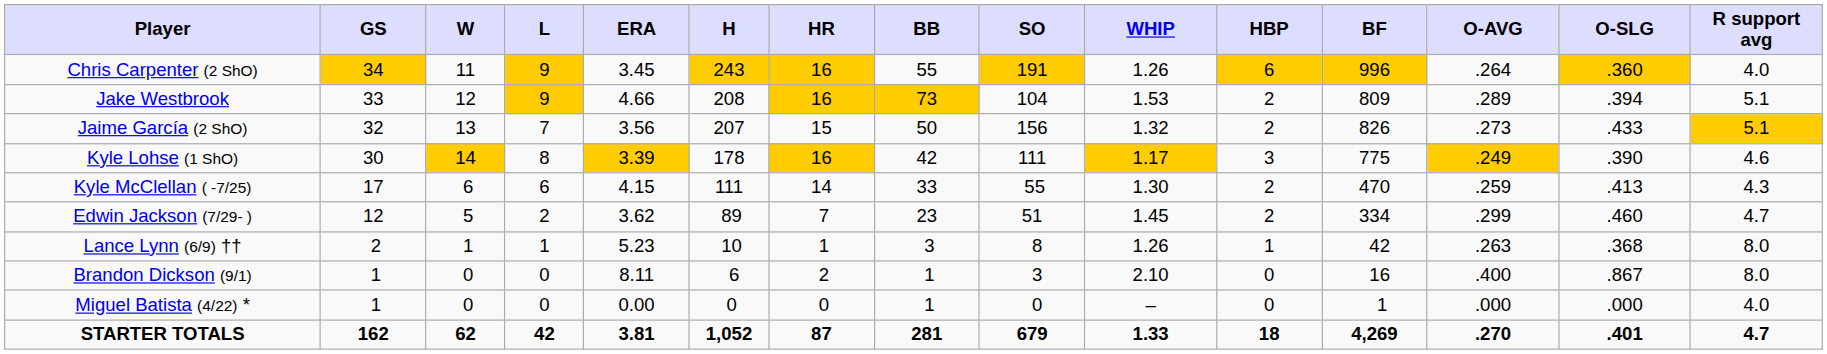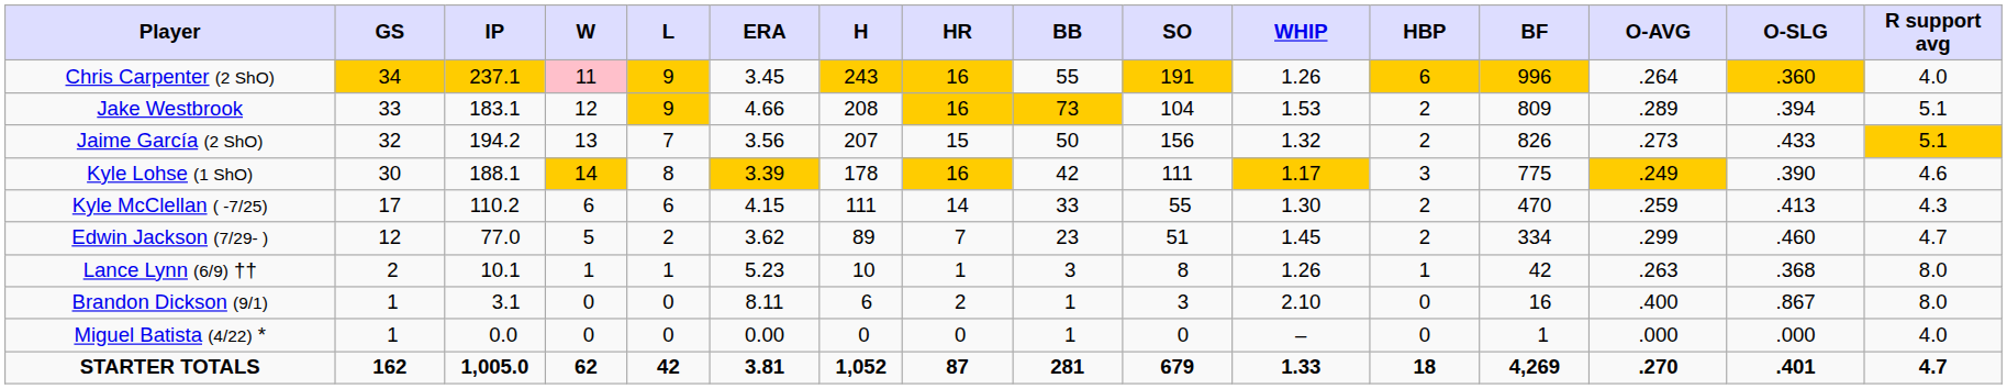 <table class="wikitable sortable">
 <tr>
 <th style="background:#ddf; width:12%;">Player</th>
 <th style="background:#ddf; width:4%;">GS</th>
+<th style="background:#ddf; width:3%;">IP</th>
 <th style="background:#ddf; width:3%;">W</th>
 <th style="background:#ddf; width:3%;">L</th>
 <th style="background:#ddf; width:4%;">ERA</th>
 <th style="background:#ddf; width:3%;">H</th>
 <th style="background:#ddf; width:4%;">HR</th>
 <th style="background:#ddf; width:4%;">BB</th>
 <th style="background:#ddf; width:4%;">SO</th>
 <th style="background:#ddf; width:5%;"><a href='#'>WHIP</a></th>
 <th style="background:#ddf; width:4%;">HBP</th>
 <th style="background:#ddf; width:4%;">BF</th>
 <th style="background:#ddf; width:5%;">O-AVG</th>
 <th style="background:#ddf; width:5%;">O-SLG</th>
 <th style="background:#ddf; width:5%;">R support avg</th>
 </tr>
 <tr style="text-align:center;">
 <td><a href='#'>Chris Carpenter</a> <small>(2 ShO)</small></td>
 <td style="background:#fc0;">34</td>
-<td>11</td>
+<td style="background:#fc0;">237.1</td>
+<td style="background: pink;">11</td>
 <td style="background:#fc0;">9</td>
 <td>3.45</td>
 <td style="background:#fc0;">243</td>
 <td style="background:#fc0;">16</td>
 <td>55</td>
 <td style="background:#fc0;">191</td>
 <td>1.26</td>
 <td style="background:#fc0;">6</td>
 <td style="background:#fc0;">996</td>
 <td>.264</td>
 <td style="background:#fc0;">.360</td>
 <td>4.0</td>
 </tr>
 <tr style="text-align:center;">
 <td><a href='#'>Jake Westbrook</a></td>
 <td>33</td>
+<td>183.1</td>
 <td>12</td>
 <td style="background:#fc0;">9</td>
 <td>4.66</td>
 <td>208</td>
 <td style="background:#fc0;">16</td>
 <td style="background:#fc0;">73</td>
 <td>104</td>
 <td>1.53</td>
 <td>2</td>
 <td>809</td>
 <td>.289</td>
 <td>.394</td>
 <td>5.1</td>
 </tr>
 <tr style="text-align:center;">
 <td><a href='#'>Jaime García</a> <small>(2 ShO)</small></td>
 <td>32</td>
+<td>194.2</td>
 <td>13</td>
 <td>7</td>
 <td>3.56</td>
 <td>207</td>
 <td>15</td>
 <td>50</td>
 <td>156</td>
 <td>1.32</td>
 <td>2</td>
 <td>826</td>
 <td>.273</td>
 <td>.433</td>
 <td style="background:#fc0;">5.1</td>
 </tr>
 <tr style="text-align:center;">
 <td><a href='#'>Kyle Lohse</a> <small>(1 ShO)</small></td>
 <td>30</td>
+<td>188.1</td>
 <td style="background:#fc0;">14</td>
 <td>8</td>
 <td style="background:#fc0;">3.39</td>
 <td>178</td>
 <td style="background:#fc0;">16</td>
 <td>42</td>
 <td>111</td>
 <td style="background:#fc0;">1.17</td>
 <td>3</td>
 <td>775</td>
 <td style="background:#fc0;">.249</td>
 <td>.390</td>
 <td>4.6</td>
 </tr>
 <tr style="text-align:center;">
 <td><a href='#'>Kyle McClellan</a> <small>( -7/25)</small></td>
 <td>17</td>
+<td>110.2</td>
 <td> 6</td>
 <td>6</td>
 <td>4.15</td>
 <td>111</td>
 <td>14</td>
 <td>33</td>
 <td> 55</td>
 <td>1.30</td>
 <td>2</td>
 <td>470</td>
 <td>.259</td>
 <td>.413</td>
 <td>4.3</td>
 </tr>
 <tr style="text-align:center;">
 <td><a href='#'>Edwin Jackson</a> <small>(7/29- )</small></td>
 <td>12</td>
+<td>  77.0</td>
 <td> 5</td>
 <td>2</td>
 <td>3.62</td>
 <td> 89</td>
 <td> 7</td>
 <td>23</td>
 <td>51</td>
 <td>1.45</td>
 <td>2</td>
 <td>334</td>
 <td>.299</td>
 <td>.460</td>
 <td>4.7</td>
 </tr>
 <tr style="text-align:center;">
 <td><a href='#'>Lance Lynn</a> <small>(6/9)</small> ††</td>
 <td> 2</td>
+<td>  10.1</td>
 <td> 1</td>
 <td>1</td>
 <td>5.23</td>
 <td> 10</td>
 <td> 1</td>
 <td> 3</td>
 <td>  8</td>
 <td>1.26</td>
 <td>1</td>
 <td>  42</td>
 <td>.263</td>
 <td>.368</td>
 <td>8.0</td>
 </tr>
 <tr style="text-align:center;">
 <td><a href='#'>Brandon Dickson</a> <small>(9/1)</small></td>
 <td> 1</td>
+<td>    3.1</td>
 <td> 0</td>
 <td>0</td>
 <td>8.11</td>
 <td>  6</td>
 <td> 2</td>
 <td> 1</td>
 <td>  3</td>
 <td>2.10</td>
 <td>0</td>
 <td>  16</td>
 <td>.400</td>
 <td>.867</td>
 <td>8.0</td>
 </tr>
 <tr style="text-align:center;">
 <td><a href='#'>Miguel Batista</a> <small> (4/22)</small> *</td>
 <td> 1</td>
+<td>   0.0</td>
 <td> 0</td>
 <td>0</td>
 <td>0.00</td>
 <td> 0</td>
 <td> 0</td>
 <td> 1</td>
 <td>  0</td>
 <td>–</td>
 <td>0</td>
 <td>   1</td>
 <td>.000</td>
 <td>.000</td>
 <td>4.0</td>
 </tr>
 <tr style="text-align:center;">
 <td><strong>STARTER TOTALS</strong></td>
 <td><strong>162</strong></td>
+<td><strong>1,005.0</strong></td>
 <td><strong>62</strong></td>
 <td><strong>42</strong></td>
 <td><strong>3.81</strong></td>
 <td><strong>1,052</strong></td>
 <td><strong>87</strong></td>
 <td><strong>281</strong></td>
 <td><strong>679</strong></td>
 <td><strong>1.33</strong></td>
 <td><strong>18</strong></td>
 <td><strong>4,269</strong></td>
 <td><strong>.270</strong></td>
 <td><strong>.401</strong></td>
 <td><strong>4.7</strong><br></td>
 </tr>
 </table>
